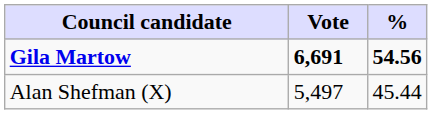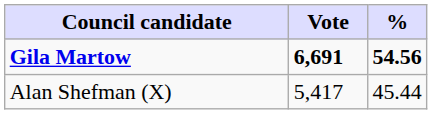 <table class="wikitable">
 <tr>
 <th style="background:#ddf; width:200px;">Council candidate</th>
 <th style="background:#ddf; width:50px;">Vote</th>
 <th style="background:#ddf; width:30px;">%</th>
 </tr>
 <tr>
 <td><strong><a href='#'>Gila Martow</a></strong></td>
 <td><strong>6,691</strong></td>
 <td><strong>54.56</strong></td>
 </tr>
 <tr>
 <td>Alan Shefman (X)</td>
-<td>5,497</td>
+<td>5,417</td>
 <td>45.44</td>
 </tr>
 </table>
